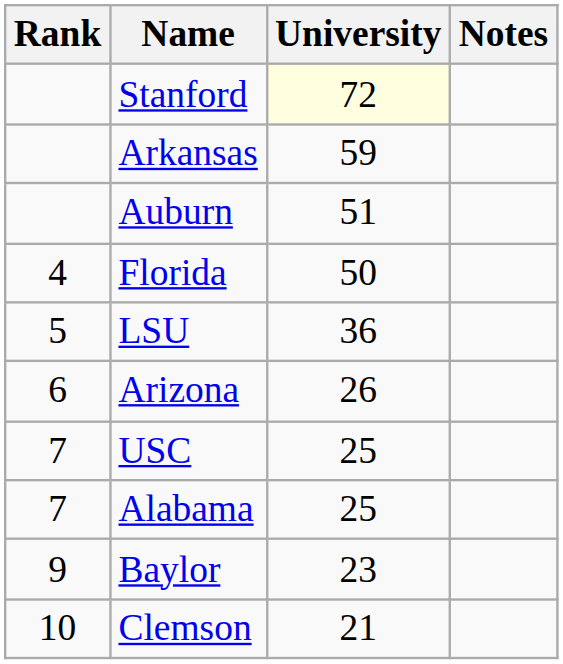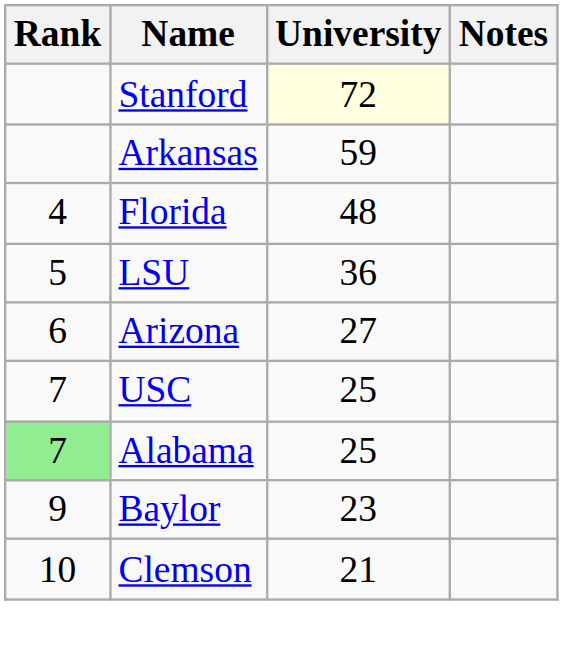 <table class="wikitable sortable" style="text-align:center">
 <tr>
 <th>Rank</th>
 <th>Name</th>
 <th>University</th>
 <th>Notes</th>
 </tr>
 <tr>
 <td></td>
 <td align=left><a href='#'>Stanford</a></td>
 <td style="background: lightyellow;">72</td>
 <td></td>
 </tr>
 <tr>
 <td></td>
 <td align=left><a href='#'>Arkansas</a></td>
 <td>59</td>
 <td></td>
 </tr>
 <tr>
-<td></td>
-<td align=left><a href='#'>Auburn</a></td>
-<td>51</td>
-<td></td>
-</tr>
-<tr>
 <td>4</td>
 <td align=left><a href='#'>Florida</a></td>
-<td>50</td>
+<td>48</td>
 <td></td>
 </tr>
 <tr>
 <td>5</td>
 <td align=left><a href='#'>LSU</a></td>
 <td>36</td>
 <td></td>
 </tr>
 <tr>
 <td>6</td>
 <td align=left><a href='#'>Arizona</a></td>
-<td>26</td>
+<td>27</td>
 <td></td>
 </tr>
 <tr>
 <td>7</td>
 <td align=left><a href='#'>USC</a></td>
 <td>25</td>
 <td></td>
 </tr>
 <tr>
-<td>7</td>
+<td style="background: lightgreen;">7</td>
 <td align=left><a href='#'>Alabama</a></td>
 <td>25</td>
 <td></td>
 </tr>
 <tr>
 <td>9</td>
 <td align=left><a href='#'>Baylor</a></td>
 <td>23</td>
 <td></td>
 </tr>
 <tr>
 <td>10</td>
 <td align=left><a href='#'>Clemson</a></td>
 <td>21</td>
 <td></td>
 </tr>
 </table>
